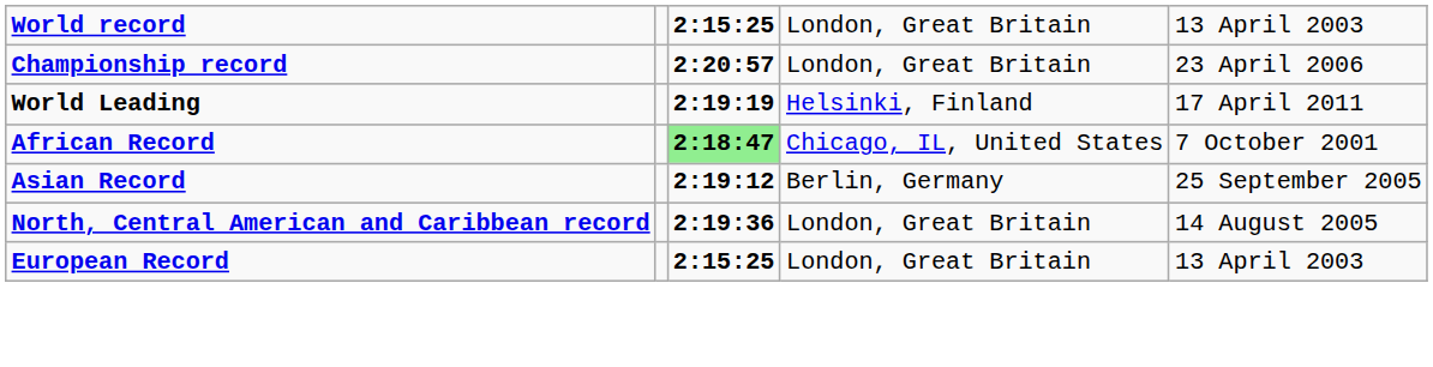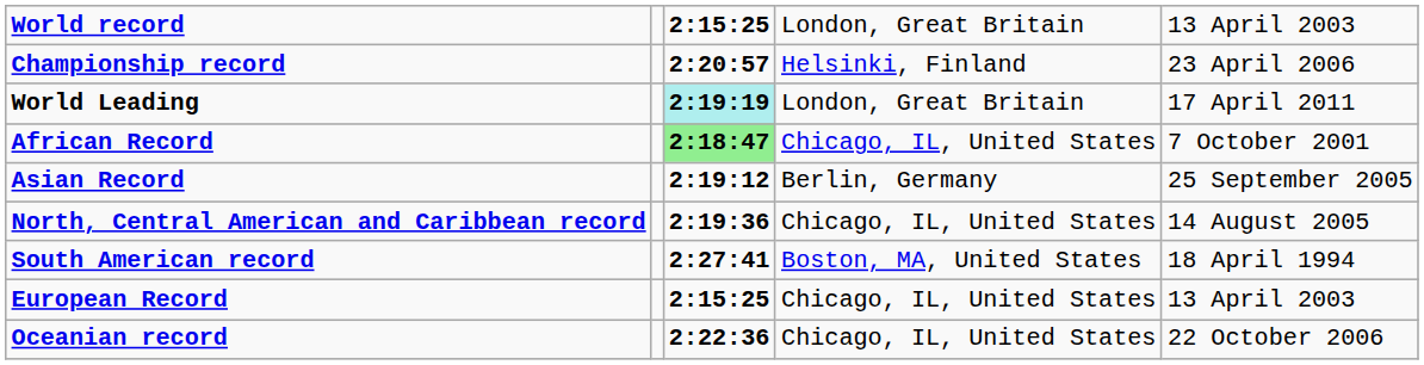 <table class="wikitable">
 <tr>
 <td><strong><a href='#'>World record</a></strong></td>
 <td></td>
 <td><strong>2:15:25</strong></td>
 <td>London, Great Britain</td>
 <td>13 April 2003</td>
 </tr>
 <tr>
 <td><strong><a href='#'>Championship record</a></strong></td>
 <td></td>
 <td><strong>2:20:57</strong></td>
-<td>London, Great Britain</td>
+<td><a href='#'>Helsinki</a>, Finland</td>
 <td>23 April 2006</td>
 </tr>
 <tr>
 <td><strong>World Leading</strong></td>
 <td></td>
-<td><strong>2:19:19</strong></td>
-<td><a href='#'>Helsinki</a>, Finland</td>
+<td style="background: paleturquoise;"><strong>2:19:19</strong></td>
+<td>London, Great Britain</td>
 <td>17 April 2011</td>
 </tr>
 <tr>
 <td><strong><a href='#'>African Record</a></strong></td>
 <td></td>
 <td style="background: lightgreen;"><strong>2:18:47</strong></td>
 <td><a href='#'>Chicago, IL</a>, United States</td>
 <td>7 October 2001</td>
 </tr>
 <tr>
 <td><strong><a href='#'>Asian Record</a></strong></td>
 <td></td>
 <td><strong>2:19:12</strong></td>
 <td>Berlin, Germany</td>
 <td>25 September 2005</td>
 </tr>
 <tr>
 <td><strong><a href='#'>North, Central American and Caribbean record</a></strong></td>
 <td></td>
 <td><strong>2:19:36</strong></td>
-<td>London, Great Britain</td>
+<td>Chicago, IL, United States</td>
 <td>14 August 2005</td>
+</tr>
+<tr>
+<td><strong><a href='#'>South American record</a></strong></td>
+<td></td>
+<td><strong>2:27:41</strong></td>
+<td><a href='#'>Boston, MA</a>, United States</td>
+<td>18 April 1994</td>
 </tr>
 <tr>
 <td><strong><a href='#'>European Record</a></strong></td>
 <td></td>
 <td><strong>2:15:25</strong></td>
-<td>London, Great Britain</td>
+<td>Chicago, IL, United States</td>
 <td>13 April 2003</td>
 </tr>
+<tr>
+<td><strong><a href='#'>Oceanian record</a></strong></td>
+<td></td>
+<td><strong>2:22:36</strong></td>
+<td>Chicago, IL, United States</td>
+<td>22 October 2006</td>
+</tr>
 </table>
